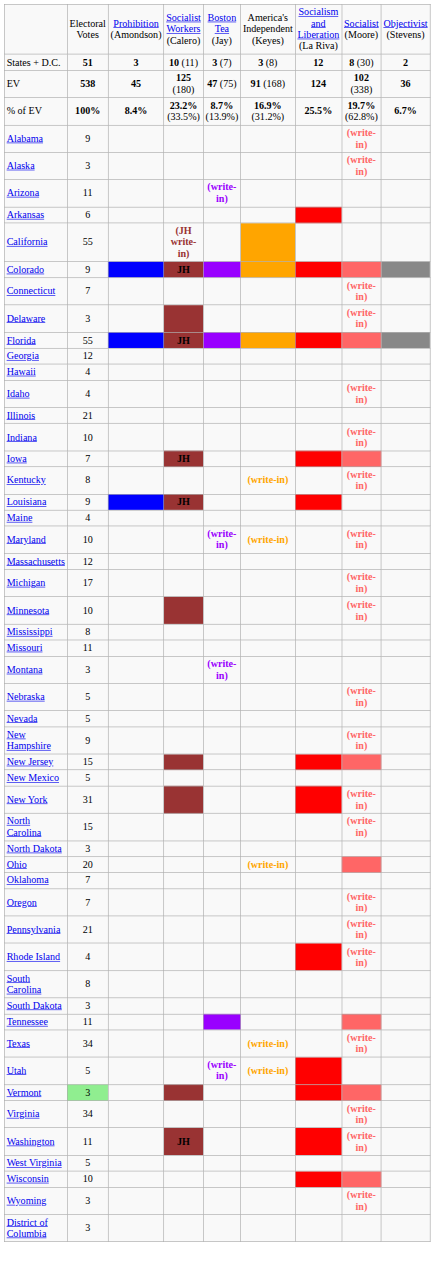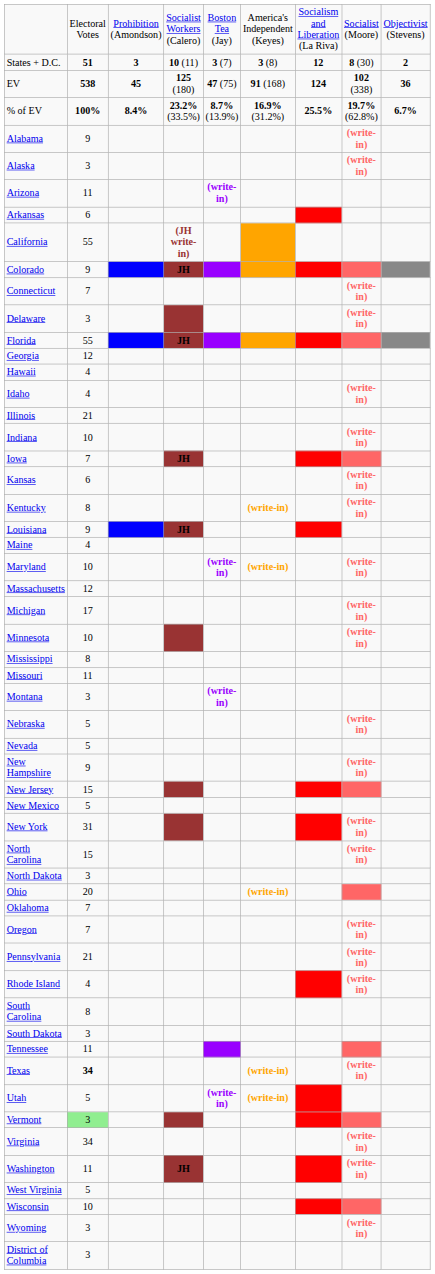 <table class=wikitable>
 <tr>
 <td width=10%> </td>
 <td style="width:10%; text-align:center;">Electoral Votes</td>
 <td style="width:10%; text-align:center;"><a href='#'>Prohibition</a> (Amondson)</td>
 <td style="width:10%; text-align:center;"><a href='#'>Socialist Workers</a> (Calero)</td>
 <td style="width:10%; text-align:center;"><a href='#'>Boston Tea</a> (Jay)</td>
 <td style="width:10%; text-align:center;">America's Independent (Keyes)</td>
 <td style="width:10%; text-align:center;"><a href='#'>Socialism and Liberation</a> (La Riva)</td>
 <td style="width:10%; text-align:center;"><a href='#'>Socialist</a> (Moore)</td>
 <td style="width:10%; text-align:center;"><a href='#'>Objectivist</a> (Stevens)</td>
 </tr>
 <tr>
 <td>States + D.C.</td>
 <td align=center><strong>51</strong></td>
 <td align=center><strong>3</strong></td>
 <td align=center><strong>10</strong> (11)</td>
 <td align=center><strong>3</strong> (7)</td>
 <td align=center><strong>3</strong> (8)</td>
 <td align=center><strong>12</strong></td>
 <td align=center><strong>8</strong> (30)</td>
 <td align=center><strong>2</strong></td>
 </tr>
 <tr>
 <td>EV</td>
 <td align=center><strong>538</strong></td>
 <td align=center><strong>45</strong></td>
 <td align=center><strong>125</strong> (180)</td>
 <td align=center><strong>47</strong> (75)</td>
 <td align=center><strong>91</strong> (168)</td>
 <td align=center><strong>124</strong></td>
 <td align=center><strong>102</strong> (338)</td>
 <td align=center><strong>36</strong></td>
 </tr>
 <tr>
 <td>% of EV</td>
 <td align=center><strong>100%</strong></td>
 <td align=center><strong>8.4%</strong></td>
 <td align=center><strong>23.2%</strong> (33.5%)</td>
 <td align=center><strong>8.7%</strong> (13.9%)</td>
 <td align=center><strong>16.9%</strong> (31.2%)</td>
 <td align=center><strong>25.5%</strong></td>
 <td align=center><strong>19.7%</strong> (62.8%)</td>
 <td align=center><strong>6.7%</strong></td>
 </tr>
 <tr>
 <td><a href='#'>Alabama</a></td>
 <td align=center>9</td>
 <td></td>
 <td></td>
 <td></td>
 <td></td>
 <td></td>
 <td style="color:#f66; text-align:center;"><strong>(write-in)</strong></td>
 <td></td>
 </tr>
 <tr>
 <td><a href='#'>Alaska</a></td>
 <td align=center>3</td>
 <td></td>
 <td></td>
 <td></td>
 <td></td>
 <td></td>
 <td style="color:#f66; text-align:center;"><strong>(write-in)</strong></td>
 <td></td>
 </tr>
 <tr>
 <td><a href='#'>Arizona</a></td>
 <td align=center>11</td>
 <td></td>
 <td></td>
 <td style="color:#90f; text-align:center;"><strong>(write-in)</strong></td>
 <td></td>
 <td></td>
 <td></td>
 <td></td>
 </tr>
 <tr>
 <td><a href='#'>Arkansas</a></td>
 <td align=center>6</td>
 <td></td>
 <td></td>
 <td></td>
 <td></td>
 <td style="background:#f00;"> </td>
 <td></td>
 <td></td>
 </tr>
 <tr>
 <td><a href='#'>California</a></td>
 <td align=center>55</td>
 <td></td>
 <td style="color:#933; text-align:center;"><strong>(JH write-in)</strong></td>
 <td></td>
 <td style="background:orange;"> </td>
 <td></td>
 <td></td>
 <td></td>
 </tr>
 <tr>
 <td><a href='#'>Colorado</a></td>
 <td align=center>9</td>
 <td style="background:#00f;"> </td>
 <td style="background:#933; text-align:center;"><strong>JH</strong></td>
 <td style="background:#90f;"> </td>
 <td style="background:orange;"> </td>
 <td style="background:#f00;"> </td>
 <td style="background:#f66;"> </td>
 <td style="background:#888888;"> </td>
 </tr>
 <tr>
 <td><a href='#'>Connecticut</a></td>
 <td align=center>7</td>
 <td></td>
 <td></td>
 <td></td>
 <td></td>
 <td></td>
 <td style="color:#f66; text-align:center;"><strong>(write-in)</strong></td>
 <td></td>
 </tr>
 <tr>
 <td><a href='#'>Delaware</a></td>
 <td align=center>3</td>
 <td></td>
 <td style="background:#933;"> </td>
 <td></td>
 <td></td>
 <td></td>
 <td style="color:#f66; text-align:center;"><strong>(write-in)</strong></td>
 <td></td>
 </tr>
 <tr>
 <td><a href='#'>Florida</a></td>
 <td align=center>55</td>
 <td style="background:#00f;"> </td>
 <td style="background:#933; text-align:center;"><strong>JH</strong></td>
 <td style="background:#90f;"> </td>
 <td style="background:orange;"> </td>
 <td style="background:#f00;"> </td>
 <td style="background:#f66;"> </td>
 <td style="background:#888888;"> </td>
 </tr>
 <tr>
 <td><a href='#'>Georgia</a></td>
 <td align=center>12</td>
 <td></td>
 <td></td>
 <td></td>
 <td></td>
 <td></td>
 <td></td>
 <td></td>
 </tr>
 <tr>
 <td><a href='#'>Hawaii</a></td>
 <td align=center>4</td>
 <td></td>
 <td></td>
 <td></td>
 <td></td>
 <td></td>
 <td></td>
 <td></td>
 </tr>
 <tr>
 <td><a href='#'>Idaho</a></td>
 <td align=center>4</td>
 <td></td>
 <td></td>
 <td></td>
 <td></td>
 <td></td>
 <td style="color:#f66; text-align:center;"><strong>(write-in)</strong></td>
 <td></td>
 </tr>
 <tr>
 <td><a href='#'>Illinois</a></td>
 <td align=center>21</td>
 <td></td>
 <td></td>
 <td></td>
 <td></td>
 <td></td>
 <td></td>
 <td></td>
 </tr>
 <tr>
 <td><a href='#'>Indiana</a></td>
 <td align=center>10</td>
 <td></td>
 <td></td>
 <td></td>
 <td></td>
 <td></td>
 <td style="color:#f66; text-align:center;"><strong>(write-in)</strong></td>
 <td></td>
 </tr>
 <tr>
 <td><a href='#'>Iowa</a></td>
 <td align=center>7</td>
 <td></td>
 <td style="background:#933; text-align:center;"><strong>JH</strong></td>
 <td></td>
 <td></td>
 <td style="background:#f00;"> </td>
 <td style="background:#f66;"> </td>
+<td></td>
+</tr>
+<tr>
+<td><a href='#'>Kansas</a></td>
+<td align=center>6</td>
+<td></td>
+<td></td>
+<td></td>
+<td></td>
+<td></td>
+<td style="color:#f66; text-align:center;"><strong>(write-in)</strong></td>
 <td></td>
 </tr>
 <tr>
 <td><a href='#'>Kentucky</a></td>
 <td align=center>8</td>
 <td></td>
 <td></td>
 <td></td>
 <td style="color:orange; text-align:center;"><strong>(write-in)</strong></td>
 <td></td>
 <td style="color:#f66; text-align:center;"><strong>(write-in)</strong></td>
 <td></td>
 </tr>
 <tr>
 <td><a href='#'>Louisiana</a></td>
 <td align=center>9</td>
 <td style="background:#00f;"> </td>
 <td style="background:#933; text-align:center;"><strong>JH</strong></td>
 <td></td>
 <td></td>
 <td style="background:#f00;"> </td>
 <td></td>
 <td></td>
 </tr>
 <tr>
 <td><a href='#'>Maine</a></td>
 <td align=center>4</td>
 <td></td>
 <td></td>
 <td></td>
 <td></td>
 <td></td>
 <td></td>
 <td></td>
 </tr>
 <tr>
 <td><a href='#'>Maryland</a></td>
 <td align=center>10</td>
 <td></td>
 <td></td>
 <td style="color:#90f; text-align:center;"><strong>(write-in)</strong></td>
 <td style="color:orange; text-align:center;"><strong>(write-in)</strong></td>
 <td></td>
 <td style="color:#f66; text-align:center;"><strong>(write-in)</strong></td>
 <td></td>
 </tr>
 <tr>
 <td><a href='#'>Massachusetts</a></td>
 <td align=center>12</td>
 <td></td>
 <td></td>
 <td></td>
 <td></td>
 <td></td>
 <td></td>
 <td></td>
 </tr>
 <tr>
 <td><a href='#'>Michigan</a></td>
 <td align=center>17</td>
 <td></td>
 <td></td>
 <td></td>
 <td></td>
 <td></td>
 <td style="color:#f66; text-align:center;"><strong>(write-in)</strong></td>
 <td></td>
 </tr>
 <tr>
 <td><a href='#'>Minnesota</a></td>
 <td align=center>10</td>
 <td></td>
 <td style="background:#933;"> </td>
 <td></td>
 <td></td>
 <td></td>
 <td style="color:#f66; text-align:center;"><strong>(write-in)</strong></td>
 <td></td>
 </tr>
 <tr>
 <td><a href='#'>Mississippi</a></td>
 <td align=center>8</td>
 <td></td>
 <td></td>
 <td></td>
 <td></td>
 <td></td>
 <td></td>
 <td></td>
 </tr>
 <tr>
 <td><a href='#'>Missouri</a></td>
 <td align=center>11</td>
 <td></td>
 <td></td>
 <td></td>
 <td></td>
 <td></td>
 <td></td>
 <td></td>
 </tr>
 <tr>
 <td><a href='#'>Montana</a></td>
 <td align=center>3</td>
 <td></td>
 <td></td>
 <td style="color:#90f; text-align:center;"><strong>(write-in)</strong></td>
 <td></td>
 <td></td>
 <td></td>
 <td></td>
 </tr>
 <tr>
 <td><a href='#'>Nebraska</a></td>
 <td align=center>5</td>
 <td></td>
 <td></td>
 <td></td>
 <td></td>
 <td></td>
 <td style="color:#f66; text-align:center;"><strong>(write-in)</strong></td>
 <td></td>
 </tr>
 <tr>
 <td><a href='#'>Nevada</a></td>
 <td align=center>5</td>
 <td></td>
 <td></td>
 <td></td>
 <td></td>
 <td></td>
 <td></td>
 <td></td>
 </tr>
 <tr>
 <td><a href='#'>New Hampshire</a></td>
 <td align=center>9</td>
 <td></td>
 <td></td>
 <td></td>
 <td></td>
 <td></td>
 <td style="color:#f66; text-align:center;"><strong>(write-in)</strong></td>
 <td></td>
 </tr>
 <tr>
 <td><a href='#'>New Jersey</a></td>
 <td align=center>15</td>
 <td></td>
 <td style="background:#933;"> </td>
 <td></td>
 <td></td>
 <td style="background:#f00;"> </td>
 <td style="background:#f66;"> </td>
 <td></td>
 </tr>
 <tr>
 <td><a href='#'>New Mexico</a></td>
 <td align=center>5</td>
 <td></td>
 <td></td>
 <td></td>
 <td></td>
 <td></td>
 <td></td>
 <td></td>
 </tr>
 <tr>
 <td><a href='#'>New York</a></td>
 <td align=center>31</td>
 <td></td>
 <td style="background:#933;"> </td>
 <td></td>
 <td></td>
 <td style="background:#f00;"> </td>
 <td style="color:#f66; text-align:center;"><strong>(write-in)</strong></td>
 <td></td>
 </tr>
 <tr>
 <td><a href='#'>North Carolina</a></td>
 <td align=center>15</td>
 <td></td>
 <td></td>
 <td></td>
 <td></td>
 <td></td>
 <td style="color:#f66; text-align:center;"><strong>(write-in)</strong></td>
 <td></td>
 </tr>
 <tr>
 <td><a href='#'>North Dakota</a></td>
 <td align=center>3</td>
 <td></td>
 <td></td>
 <td></td>
 <td></td>
 <td></td>
 <td></td>
 <td></td>
 </tr>
 <tr>
 <td><a href='#'>Ohio</a></td>
 <td align=center>20</td>
 <td></td>
 <td></td>
 <td></td>
 <td style="color:orange; text-align:center;"><strong>(write-in)</strong></td>
 <td></td>
 <td style="background:#f66;"> </td>
 <td></td>
 </tr>
 <tr>
 <td><a href='#'>Oklahoma</a></td>
 <td align=center>7</td>
 <td></td>
 <td></td>
 <td></td>
 <td></td>
 <td></td>
 <td></td>
 <td></td>
 </tr>
 <tr>
 <td><a href='#'>Oregon</a></td>
 <td align=center>7</td>
 <td></td>
 <td></td>
 <td></td>
 <td></td>
 <td></td>
 <td style="color:#f66; text-align:center;"><strong>(write-in)</strong></td>
 <td></td>
 </tr>
 <tr>
 <td><a href='#'>Pennsylvania</a></td>
 <td align=center>21</td>
 <td></td>
 <td></td>
 <td></td>
 <td></td>
 <td></td>
 <td style="color:#f66; text-align:center;"><strong>(write-in)</strong></td>
 <td></td>
 </tr>
 <tr>
 <td><a href='#'>Rhode Island</a></td>
 <td align=center>4</td>
 <td></td>
 <td></td>
 <td></td>
 <td></td>
 <td style="background:#f00;"> </td>
 <td style="color:#f66; text-align:center;"><strong>(write-in)</strong></td>
 <td></td>
 </tr>
 <tr>
 <td><a href='#'>South Carolina</a></td>
 <td align=center>8</td>
 <td></td>
 <td></td>
 <td></td>
 <td></td>
 <td></td>
 <td></td>
 <td></td>
 </tr>
 <tr>
 <td><a href='#'>South Dakota</a></td>
 <td align=center>3</td>
 <td></td>
 <td></td>
 <td></td>
 <td></td>
 <td></td>
 <td></td>
 <td></td>
 </tr>
 <tr>
 <td><a href='#'>Tennessee</a></td>
 <td align=center>11</td>
 <td></td>
 <td></td>
 <td style="background:#90f;"> </td>
 <td></td>
 <td></td>
 <td style="background:#f66;"> </td>
 <td></td>
 </tr>
 <tr>
 <td><a href='#'>Texas</a></td>
-<td align=center>34</td>
+<td align=center><strong>34</strong></td>
 <td></td>
 <td></td>
 <td></td>
 <td style="color:orange; text-align:center;"><strong>(write-in)</strong></td>
 <td></td>
 <td style="color:#f66; text-align:center;"><strong>(write-in)</strong></td>
 <td></td>
 </tr>
 <tr>
 <td><a href='#'>Utah</a></td>
 <td align=center>5</td>
 <td></td>
 <td></td>
 <td style="color:#90f; text-align:center;"><strong>(write-in)</strong></td>
 <td style="color:orange; text-align:center;"><strong>(write-in)</strong></td>
 <td style="background:#f00;"> </td>
 <td></td>
 <td></td>
 </tr>
 <tr>
 <td><a href='#'>Vermont</a></td>
 <td align=center style="background: lightgreen;">3</td>
 <td></td>
 <td style="background:#933;"> </td>
 <td></td>
 <td></td>
 <td style="background:#f00;"> </td>
 <td style="background:#f66;"> </td>
 <td></td>
 </tr>
 <tr>
 <td><a href='#'>Virginia</a></td>
 <td align=center>34</td>
 <td></td>
 <td></td>
 <td></td>
 <td></td>
 <td></td>
 <td style="color:#f66; text-align:center;"><strong>(write-in)</strong></td>
 <td></td>
 </tr>
 <tr>
 <td><a href='#'>Washington</a></td>
 <td align=center>11</td>
 <td></td>
 <td style="background:#933; text-align:center;"><strong>JH</strong></td>
 <td></td>
 <td></td>
 <td style="background:#f00;"> </td>
 <td style="color:#f66; text-align:center;"><strong>(write-in)</strong></td>
 <td></td>
 </tr>
 <tr>
 <td><a href='#'>West Virginia</a></td>
 <td align=center>5</td>
 <td></td>
 <td></td>
 <td></td>
 <td></td>
 <td></td>
 <td></td>
 <td></td>
 </tr>
 <tr>
 <td><a href='#'>Wisconsin</a></td>
 <td align=center>10</td>
 <td></td>
 <td></td>
 <td></td>
 <td></td>
 <td style="background:#f00;"> </td>
 <td style="background:#f66;"> </td>
 <td></td>
 </tr>
 <tr>
 <td><a href='#'>Wyoming</a></td>
 <td align=center>3</td>
 <td></td>
 <td></td>
 <td></td>
 <td></td>
 <td></td>
 <td style="color:#f66; text-align:center;"><strong>(write-in)</strong></td>
 <td></td>
 </tr>
 <tr>
 <td><a href='#'>District of Columbia</a></td>
 <td align=center>3</td>
 <td></td>
 <td></td>
 <td></td>
 <td></td>
 <td></td>
 <td></td>
 <td></td>
 </tr>
 </table>
